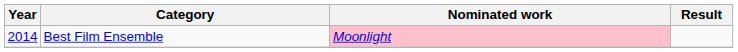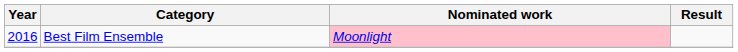 <table class=wikitable>
 <tr>
 <th scope="col" style="width:1em;">Year</th>
 <th scope="col" style="width:33em;">Category</th>
 <th scope="col" style="width:39em;">Nominated work</th>
 <th scope="col" style="width:5em;">Result</th>
 </tr>
 <tr>
-<td><a href='#'>2014</a></td>
+<td><a href='#'>2016</a></td>
 <td><a href='#'>Best Film Ensemble</a></td>
 <td style="background: pink;"><em><a href='#'>Moonlight</a></em></td>
 <td></td>
 </tr>
 <tr>
 </tr>
 </table>
